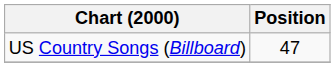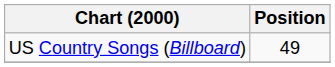 <table class="wikitable sortable">
 <tr>
 <th scope="col">Chart (2000)</th>
 <th scope="col">Position</th>
 </tr>
 <tr>
 <td>US <a href='#'>Country Songs</a> (<em><a href='#'>Billboard</a></em>)</td>
-<td align="center">47</td>
+<td align="center">49</td>
 </tr>
 <tr>
 </tr>
 </table>
